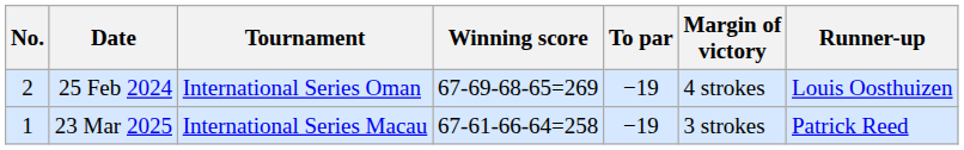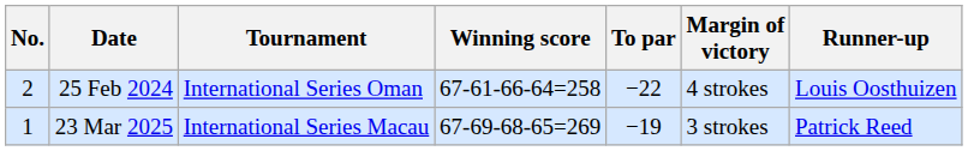 <table class="wikitable" style="font-size:95%;">
 <tr>
 <th>No.</th>
 <th>Date</th>
 <th>Tournament</th>
 <th>Winning score</th>
 <th>To par</th>
 <th>Margin of<br>victory</th>
 <th>Runner-up</th>
 </tr>
 <tr style="background:#D6E8FF;">
 <td align=center>2</td>
 <td align=right>25 Feb <a href='#'>2024</a></td>
 <td><a href='#'>International Series Oman</a></td>
-<td align=right>67-69-68-65=269</td>
-<td align=center>−19</td>
+<td align=right>67-61-66-64=258</td>
+<td align=center>−22</td>
 <td>4 strokes</td>
 <td> <a href='#'>Louis Oosthuizen</a></td>
 </tr>
 <tr style="background:#D6E8FF;">
 <td align=center>1</td>
 <td align=right>23 Mar <a href='#'>2025</a></td>
 <td><a href='#'>International Series Macau</a></td>
-<td align=right>67-61-66-64=258</td>
+<td align=right>67-69-68-65=269</td>
 <td align=center>−19</td>
 <td>3 strokes</td>
 <td> <a href='#'>Patrick Reed</a></td>
 </tr>
 </table>
